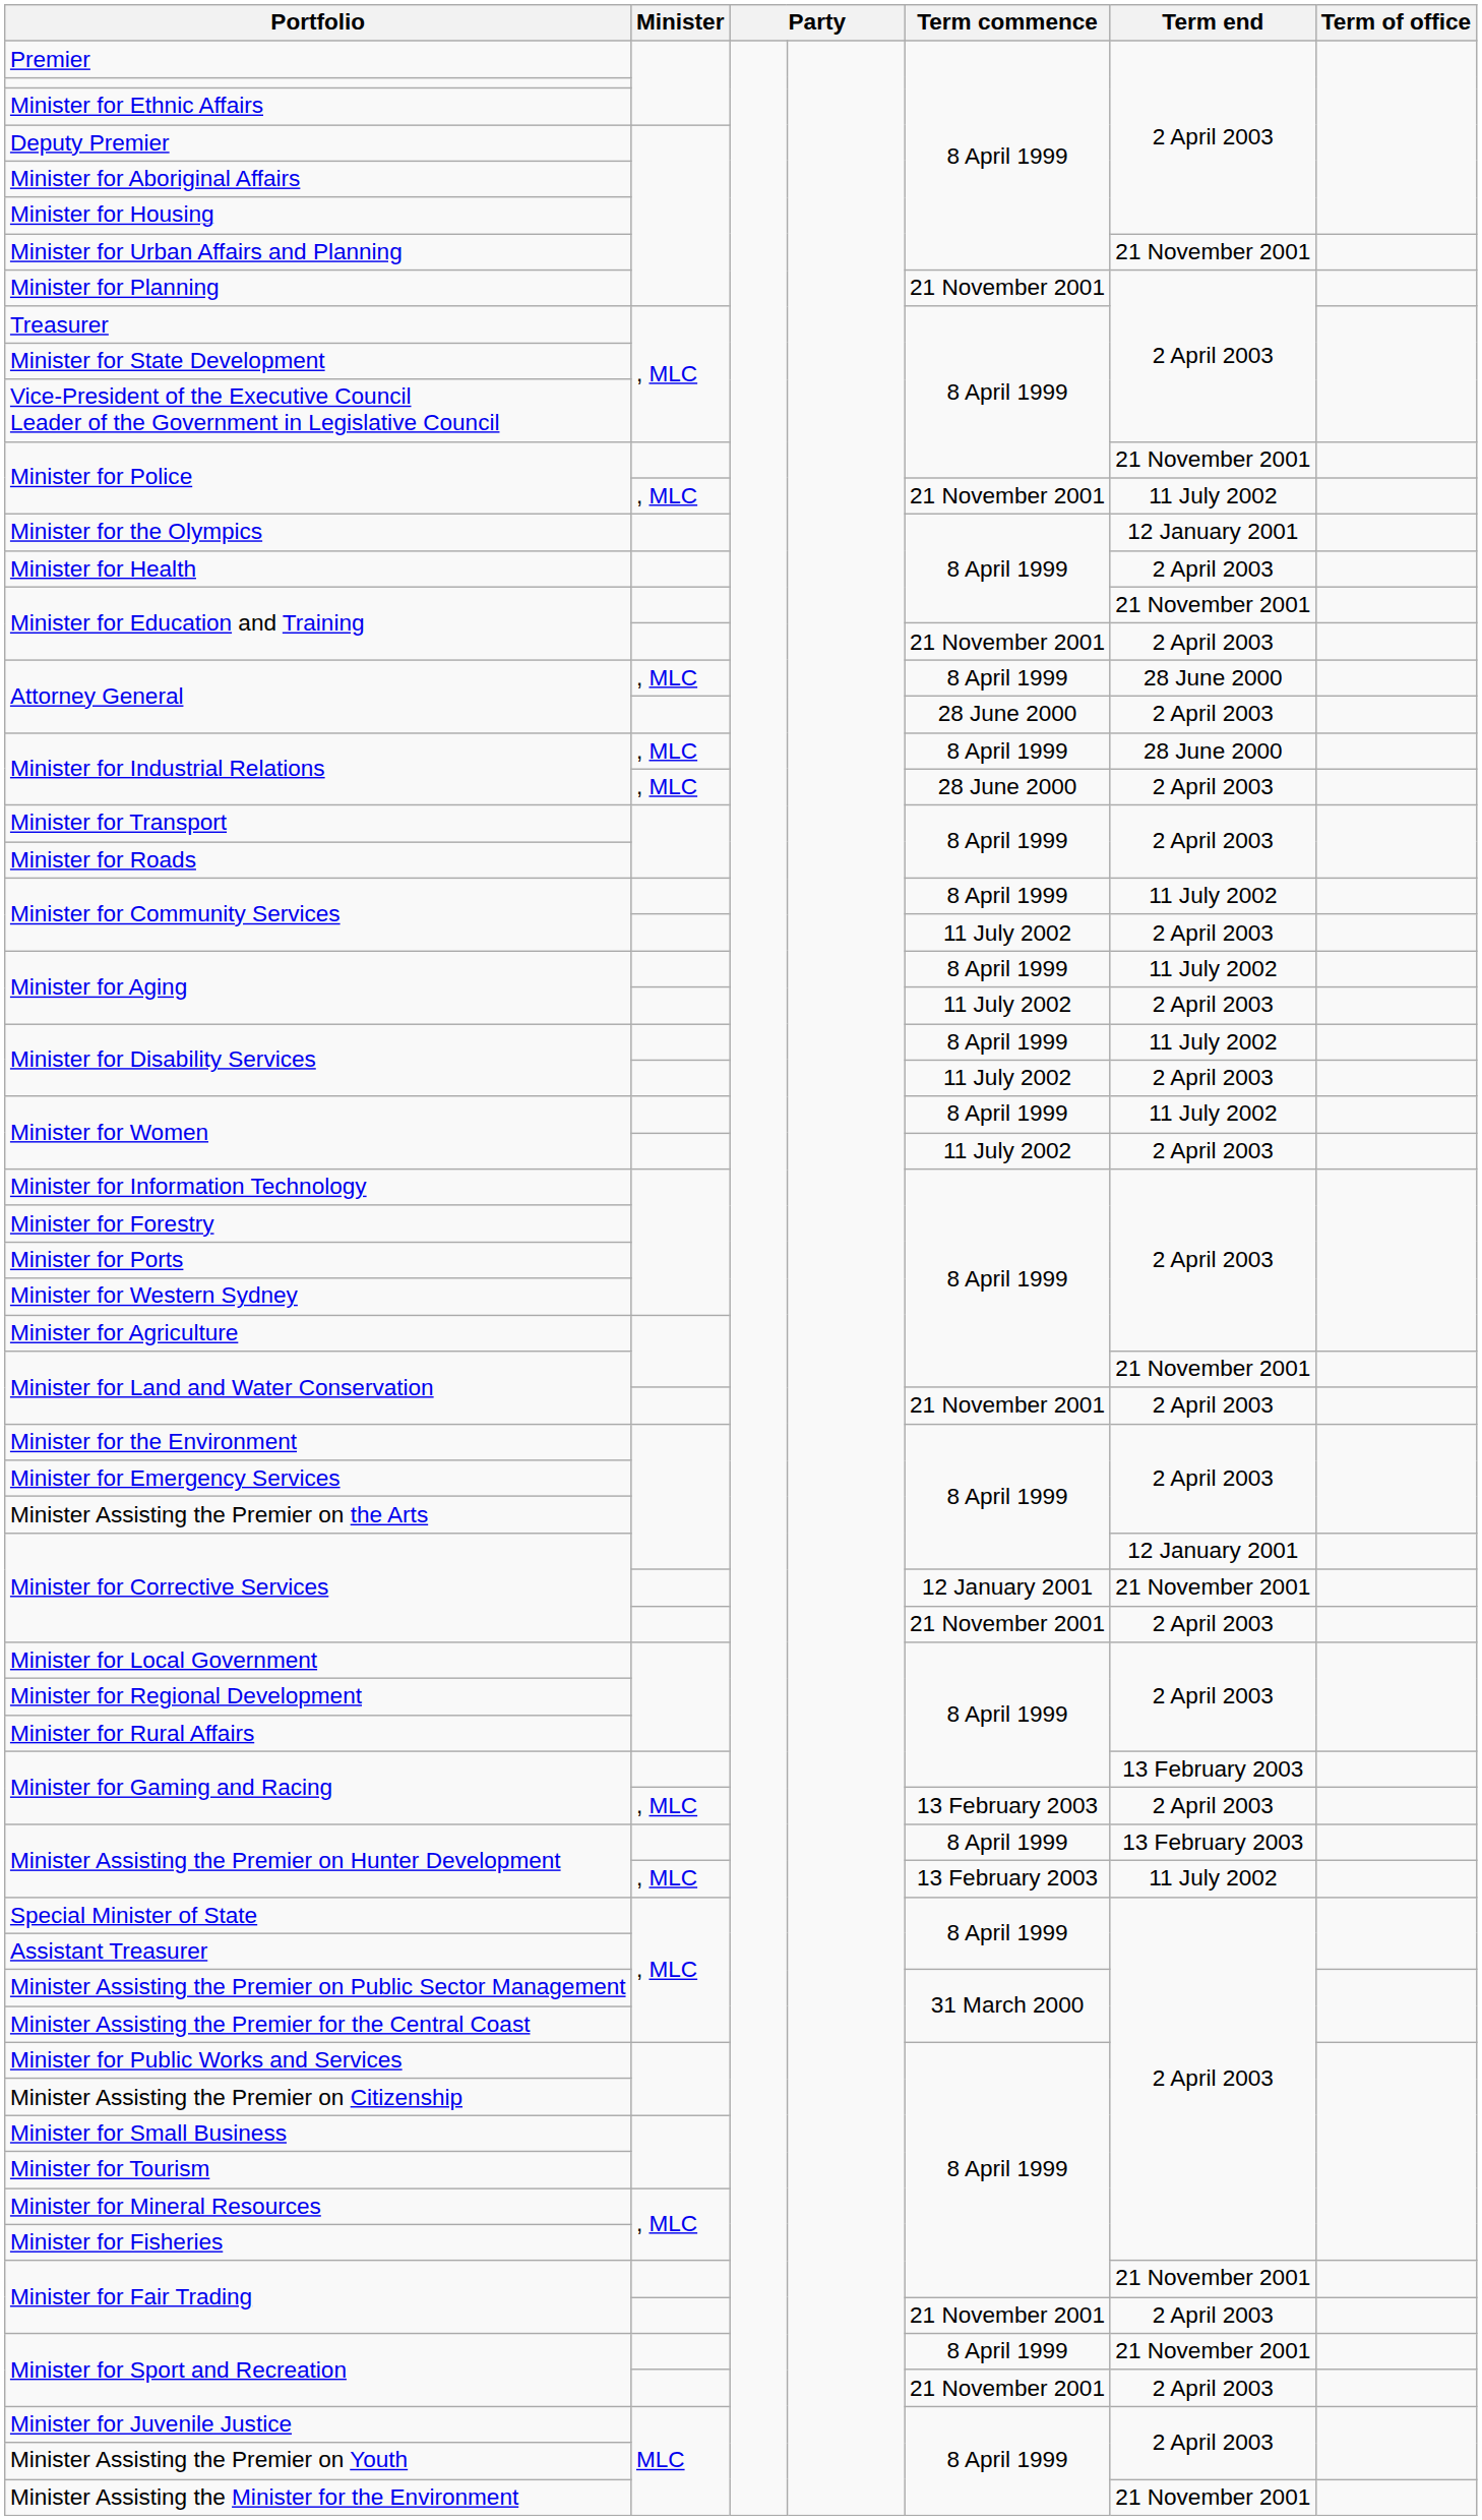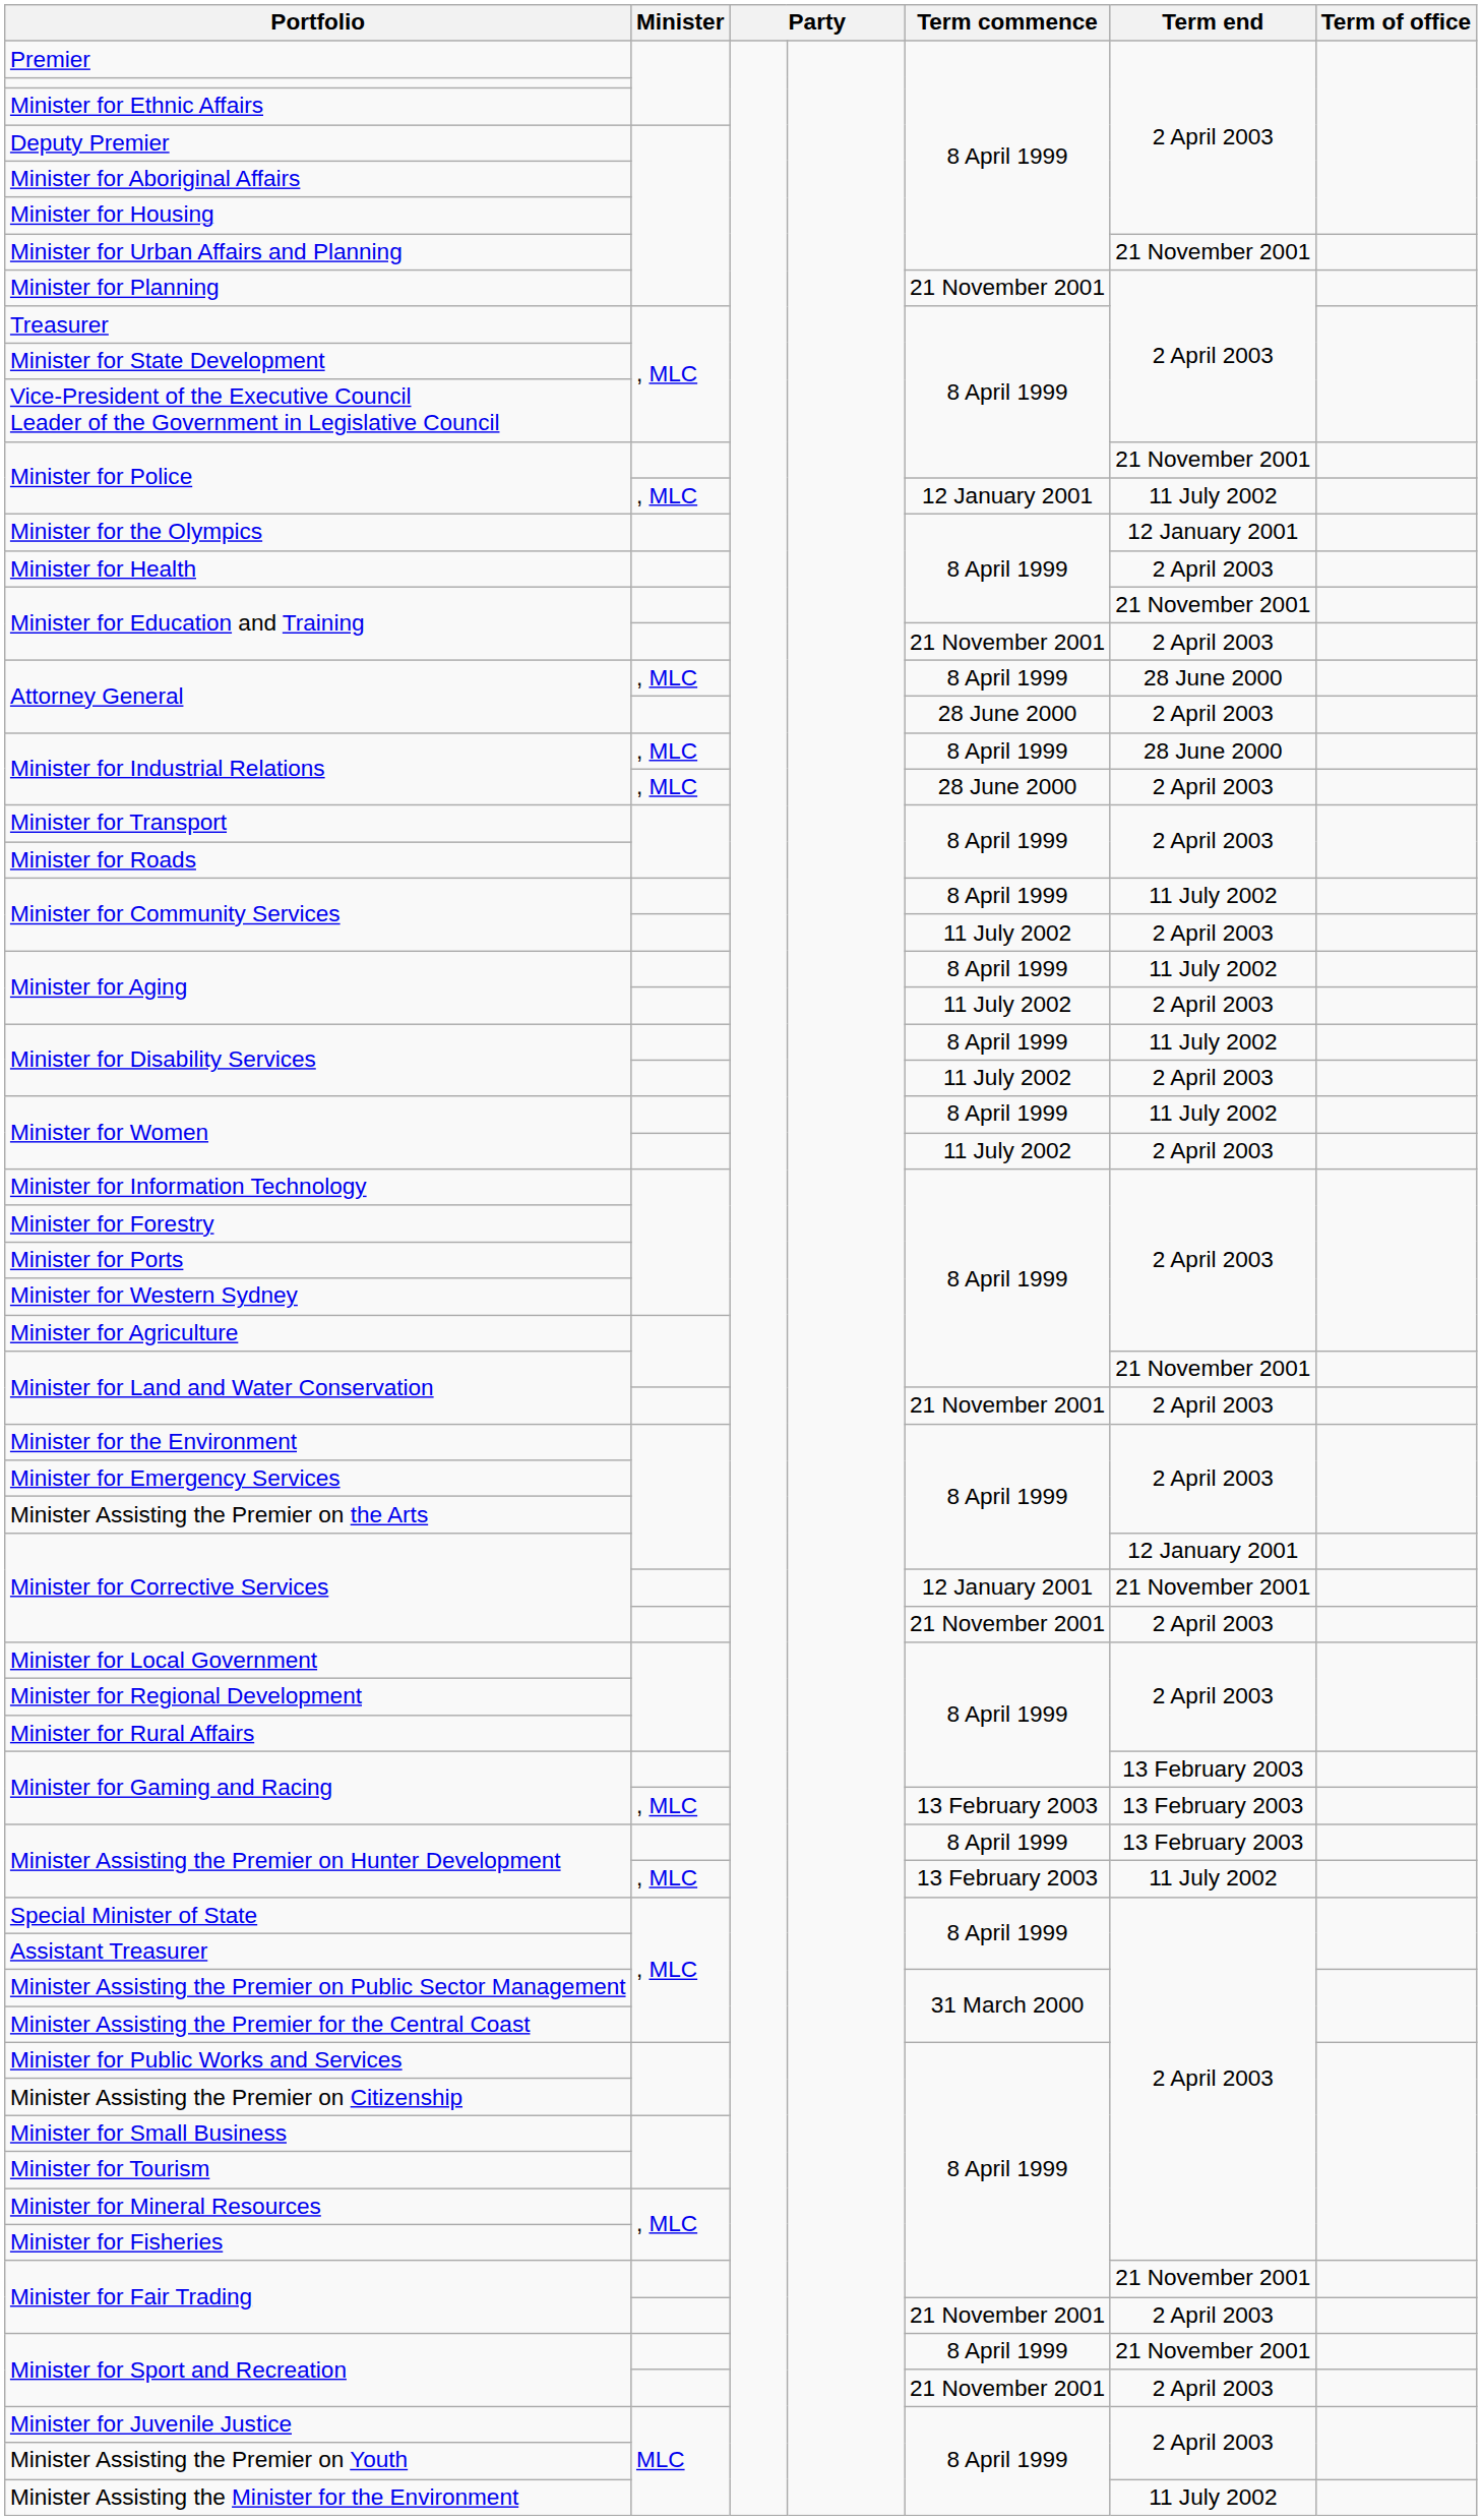 <table class="wikitable sortable">
 <tr>
 <th>Portfolio</th>
 <th>Minister</th>
 <th colspan=2>Party</th>
 <th>Term commence</th>
 <th>Term end</th>
 <th>Term of office</th>
 </tr>
 <tr>
 <td><a href='#'>Premier</a></td>
 <td rowspan=3></td>
 <td rowspan=68 > </td>
 <td rowspan=68 width=8%></td>
 <td rowspan=7 align=center>8 April 1999</td>
 <td rowspan=6 align=center>2 April 2003</td>
 <td rowspan=6 align=right></td>
 </tr>
 <tr>
 <td></td>
 </tr>
 <tr>
 <td><a href='#'>Minister for Ethnic Affairs</a></td>
 </tr>
 <tr>
 <td><a href='#'>Deputy Premier</a></td>
 <td rowspan=5></td>
 </tr>
 <tr>
 <td><a href='#'>Minister for Aboriginal Affairs</a></td>
 </tr>
 <tr>
 <td><a href='#'>Minister for Housing</a></td>
 </tr>
 <tr>
 <td><a href='#'>Minister for Urban Affairs and Planning</a></td>
 <td align=center>21 November 2001</td>
 <td align=right></td>
 </tr>
 <tr>
 <td><a href='#'>Minister for Planning</a></td>
 <td align=center>21 November 2001</td>
 <td rowspan=4 align=center>2 April 2003</td>
 <td align=right></td>
 </tr>
 <tr>
 <td><a href='#'>Treasurer</a></td>
 <td rowspan=3>, <a href='#'>MLC</a></td>
 <td rowspan=4 align=center>8 April 1999</td>
 <td rowspan=3 align=right></td>
 </tr>
 <tr>
 <td><a href='#'>Minister for State Development</a></td>
 </tr>
 <tr>
 <td><a href='#'>Vice-President of the Executive Council</a><br><a href='#'>Leader of the Government in Legislative Council</a></td>
 </tr>
 <tr>
 <td rowspan=2><a href='#'>Minister for Police</a></td>
 <td></td>
 <td align=center align=center>21 November 2001</td>
 <td align=right></td>
 </tr>
 <tr>
 <td>, <a href='#'>MLC</a></td>
-<td align=center>21 November 2001</td>
+<td align=center>12 January 2001</td>
 <td align=center>11 July 2002</td>
 <td align=right></td>
 </tr>
 <tr>
 <td><a href='#'>Minister for the Olympics</a></td>
 <td></td>
 <td rowspan=3 align=center>8 April 1999</td>
 <td align=center>12 January 2001</td>
 <td align=right></td>
 </tr>
 <tr>
 <td><a href='#'>Minister for Health</a></td>
 <td></td>
 <td align=center>2 April 2003</td>
 <td align=right></td>
 </tr>
 <tr>
 <td rowspan=2><a href='#'>Minister for Education</a> and <a href='#'>Training</a></td>
 <td></td>
 <td align=center>21 November 2001</td>
 <td align=right></td>
 </tr>
 <tr>
 <td></td>
 <td align=center>21 November 2001</td>
 <td align=center>2 April 2003</td>
 <td align=right></td>
 </tr>
 <tr>
 <td rowspan=2><a href='#'>Attorney General</a></td>
 <td>, <a href='#'>MLC</a></td>
 <td align=center>8 April 1999</td>
 <td align=center>28 June 2000</td>
 <td align=right></td>
 </tr>
 <tr>
 <td></td>
 <td align=center>28 June 2000</td>
 <td align=center>2 April 2003</td>
 <td align=right></td>
 </tr>
 <tr>
 <td rowspan=2><a href='#'>Minister for Industrial Relations</a></td>
 <td>, <a href='#'>MLC</a></td>
 <td align=center>8 April 1999</td>
 <td align=center>28 June 2000</td>
 <td align=right></td>
 </tr>
 <tr>
 <td>, <a href='#'>MLC</a></td>
 <td align=center>28 June 2000</td>
 <td align=center>2 April 2003</td>
 <td align=right></td>
 </tr>
 <tr>
 <td><a href='#'>Minister for Transport</a></td>
 <td rowspan=2></td>
 <td rowspan=2 align=center>8 April 1999</td>
 <td rowspan=2 align=center>2 April 2003</td>
 <td rowspan=2 align=right></td>
 </tr>
 <tr>
 <td><a href='#'>Minister for Roads</a></td>
 </tr>
 <tr>
 <td rowspan=2><a href='#'>Minister for Community Services</a></td>
 <td></td>
 <td align=center>8 April 1999</td>
 <td align=center>11 July 2002</td>
 <td align=right></td>
 </tr>
 <tr>
 <td></td>
 <td align=center>11 July 2002</td>
 <td align=center>2 April 2003</td>
 <td align=right></td>
 </tr>
 <tr>
 <td rowspan=2><a href='#'>Minister for Aging</a></td>
 <td></td>
 <td align=center>8 April 1999</td>
 <td align=center>11 July 2002</td>
 <td align=right></td>
 </tr>
 <tr>
 <td></td>
 <td align=center>11 July 2002</td>
 <td align=center>2 April 2003</td>
 <td align=right></td>
 </tr>
 <tr>
 <td rowspan=2><a href='#'>Minister for Disability Services</a></td>
 <td></td>
 <td align=center>8 April 1999</td>
 <td align=center>11 July 2002</td>
 <td align=right></td>
 </tr>
 <tr>
 <td></td>
 <td align=center>11 July 2002</td>
 <td align=center>2 April 2003</td>
 <td align=right></td>
 </tr>
 <tr>
 <td rowspan=2><a href='#'>Minister for Women</a></td>
 <td></td>
 <td align=center>8 April 1999</td>
 <td align=center>11 July 2002</td>
 <td align=right></td>
 </tr>
 <tr>
 <td></td>
 <td align=center>11 July 2002</td>
 <td align=center>2 April 2003</td>
 <td align=right></td>
 </tr>
 <tr>
 <td><a href='#'>Minister for Information Technology</a></td>
 <td rowspan=4></td>
 <td rowspan=6 align=center>8 April 1999</td>
 <td rowspan=5 align=center>2 April 2003</td>
 <td rowspan=5 align=right></td>
 </tr>
 <tr>
 <td><a href='#'>Minister for Forestry</a></td>
 </tr>
 <tr>
 <td><a href='#'>Minister for Ports</a></td>
 </tr>
 <tr>
 <td><a href='#'>Minister for Western Sydney</a></td>
 </tr>
 <tr>
 <td><a href='#'>Minister for Agriculture</a></td>
 <td rowspan=2></td>
 </tr>
 <tr>
 <td rowspan=2><a href='#'>Minister for Land and Water Conservation</a></td>
 <td align=center>21 November 2001</td>
 <td align=right></td>
 </tr>
 <tr>
 <td></td>
 <td align=center>21 November 2001</td>
 <td align=center>2 April 2003</td>
 <td align=right></td>
 </tr>
 <tr>
 <td><a href='#'>Minister for the Environment</a></td>
 <td rowspan=4></td>
 <td rowspan=4 align=center>8 April 1999</td>
 <td rowspan=3 align=center>2 April 2003</td>
 <td rowspan=3 align=right></td>
 </tr>
 <tr>
 <td><a href='#'>Minister for Emergency Services</a></td>
 </tr>
 <tr>
 <td>Minister Assisting the Premier on <a href='#'>the Arts</a></td>
 </tr>
 <tr>
 <td rowspan=3><a href='#'>Minister for Corrective Services</a></td>
 <td align=center>12 January 2001</td>
 <td align=right></td>
 </tr>
 <tr>
 <td></td>
 <td align=center>12 January 2001</td>
 <td align=center>21 November 2001</td>
 <td align=right></td>
 </tr>
 <tr>
 <td></td>
 <td align=center>21 November 2001</td>
 <td align=center>2 April 2003</td>
 <td align=right></td>
 </tr>
 <tr>
 <td><a href='#'>Minister for Local Government</a></td>
 <td rowspan=3></td>
 <td rowspan=4 align=center>8 April 1999</td>
 <td rowspan=3 align=center>2 April 2003</td>
 <td rowspan=3 align=right></td>
 </tr>
 <tr>
 <td><a href='#'>Minister for Regional Development</a></td>
 </tr>
 <tr>
 <td><a href='#'>Minister for Rural Affairs</a></td>
 </tr>
 <tr>
 <td rowspan=2><a href='#'>Minister for Gaming and Racing</a></td>
 <td></td>
 <td align=center>13 February 2003</td>
 <td align=right></td>
 </tr>
 <tr>
 <td>, <a href='#'>MLC</a></td>
 <td align=center>13 February 2003</td>
-<td align=center>2 April 2003</td>
+<td align=center>13 February 2003</td>
 <td align=right></td>
 </tr>
 <tr>
 <td rowspan=2><a href='#'>Minister Assisting the Premier on Hunter Development</a></td>
 <td></td>
 <td align=center>8 April 1999</td>
 <td align=center>13 February 2003</td>
 <td align=right></td>
 </tr>
 <tr>
 <td>, <a href='#'>MLC</a></td>
 <td align=center>13 February 2003</td>
 <td align=center>11 July 2002</td>
 <td align=right></td>
 </tr>
 <tr>
 <td><a href='#'>Special Minister of State</a></td>
 <td rowspan=4>, <a href='#'>MLC</a></td>
 <td rowspan=2 align=center>8 April 1999</td>
 <td rowspan=10 align=center>2 April 2003</td>
 <td rowspan=2 align=right></td>
 </tr>
 <tr>
 <td><a href='#'>Assistant Treasurer</a></td>
 </tr>
 <tr>
 <td><a href='#'>Minister Assisting the Premier on Public Sector Management</a></td>
 <td rowspan=2 align=center>31 March 2000</td>
 <td rowspan=2 align=right></td>
 </tr>
 <tr>
 <td><a href='#'>Minister Assisting the Premier for the Central Coast</a></td>
 </tr>
 <tr>
 <td><a href='#'>Minister for Public Works and Services</a></td>
 <td rowspan=2></td>
 <td rowspan=7 align=center>8 April 1999</td>
 <td rowspan=6 align=right></td>
 </tr>
 <tr>
 <td>Minister Assisting the Premier on <a href='#'>Citizenship</a></td>
 </tr>
 <tr>
 <td><a href='#'>Minister for Small Business</a></td>
 <td rowspan=2></td>
 </tr>
 <tr>
 <td><a href='#'>Minister for Tourism</a></td>
 </tr>
 <tr>
 <td><a href='#'>Minister for Mineral Resources</a></td>
 <td rowspan=2>, <a href='#'>MLC</a></td>
 </tr>
 <tr>
 <td><a href='#'>Minister for Fisheries</a></td>
 </tr>
 <tr>
 <td rowspan=2><a href='#'>Minister for Fair Trading</a></td>
 <td></td>
 <td align=center>21 November 2001</td>
 <td align=right></td>
 </tr>
 <tr>
 <td></td>
 <td align=center>21 November 2001</td>
 <td align=center>2 April 2003</td>
 <td align=right></td>
 </tr>
 <tr>
 <td rowspan=2><a href='#'>Minister for Sport and Recreation</a></td>
 <td></td>
 <td align=center>8 April 1999</td>
 <td align=center>21 November 2001</td>
 <td align=right></td>
 </tr>
 <tr>
 <td></td>
 <td align=center>21 November 2001</td>
 <td align=center>2 April 2003</td>
 <td align=right></td>
 </tr>
 <tr>
 <td><a href='#'>Minister for Juvenile Justice</a></td>
 <td rowspan=3> <a href='#'>MLC</a></td>
 <td rowspan=3 align=center>8 April 1999</td>
 <td rowspan=2 align=center>2 April 2003</td>
 <td rowspan=2 align=right></td>
 </tr>
 <tr>
 <td>Minister Assisting the Premier on <a href='#'>Youth</a></td>
 </tr>
 <tr>
 <td>Minister Assisting the <a href='#'>Minister for the Environment</a></td>
-<td align=center>21 November 2001</td>
+<td align=center>11 July 2002</td>
 <td align=right></td>
 </tr>
 </table>
